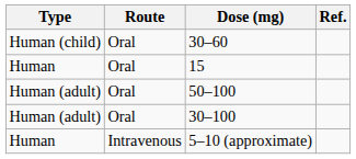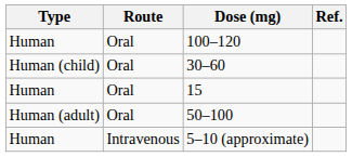 <table class="wikitable sortable" style="margin-left:auto; margin-right:auto;">
 <tr>
 <th scope="col">Type</th>
 <th scope="col">Route</th>
 <th scope="col">Dose (mg)</th>
 <th scope="col" class="unsortable">Ref.</th>
+</tr>
+<tr>
+<td>Human</td>
+<td>Oral</td>
+<td>100–120</td>
+<td></td>
 </tr>
 <tr>
 <td>Human (child)</td>
 <td>Oral</td>
 <td>30–60</td>
 <td></td>
 </tr>
 <tr>
 <td>Human</td>
 <td>Oral</td>
 <td>15</td>
 <td></td>
 </tr>
 <tr>
 <td>Human (adult)</td>
 <td>Oral</td>
 <td>50–100</td>
 <td></td>
 </tr>
 <tr>
-<td>Human (adult)</td>
-<td>Oral</td>
-<td>30–100</td>
-<td></td>
-</tr>
-<tr>
 <td>Human</td>
 <td>Intravenous</td>
 <td>5–10 (approximate)</td>
 <td></td>
 </tr>
 </table>
